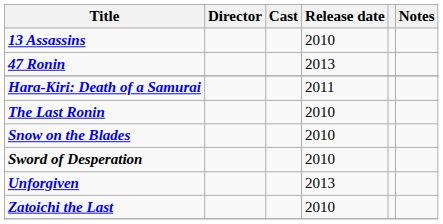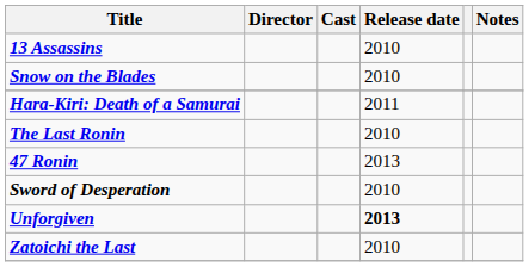 <table class="wikitable">
 <tr>
 <th>Title</th>
 <th>Director</th>
 <th>Cast</th>
 <th>Release date</th>
 <th></th>
 <th>Notes</th>
 </tr>
 <tr>
 <td><strong><em><a href='#'>13 Assassins</a></em></strong></td>
 <td></td>
 <td></td>
 <td>2010</td>
 <td></td>
 <td></td>
 </tr>
 <tr>
-<td><strong><em><a href='#'>47 Ronin</a></em></strong></td>
+<td><strong><em><a href='#'>Snow on the Blades</a></em></strong></td>
 <td></td>
 <td></td>
-<td>2013</td>
+<td>2010</td>
 <td></td>
 <td></td>
 </tr>
 <tr>
 </tr>
 <tr>
 <td><strong><em><a href='#'>Hara-Kiri: Death of a Samurai</a></em></strong></td>
 <td></td>
 <td></td>
 <td>2011</td>
 <td></td>
 <td></td>
 </tr>
 <tr>
 <td><strong><em><a href='#'>The Last Ronin</a></em></strong></td>
 <td></td>
 <td></td>
 <td>2010</td>
 <td></td>
 <td></td>
 </tr>
 <tr>
-<td><strong><em><a href='#'>Snow on the Blades</a></em></strong></td>
+<td><strong><em><a href='#'>47 Ronin</a></em></strong></td>
 <td></td>
 <td></td>
-<td>2010</td>
+<td>2013</td>
 <td></td>
 <td></td>
 </tr>
 <tr>
 <td><strong><em>Sword of Desperation</em></strong></td>
 <td></td>
 <td></td>
 <td>2010</td>
 <td></td>
 <td></td>
 </tr>
 <tr>
 <td><strong><em><a href='#'>Unforgiven</a></em></strong></td>
 <td></td>
 <td></td>
-<td>2013</td>
+<td><strong>2013</strong></td>
 <td></td>
 <td></td>
 </tr>
 <tr>
 <td><strong><em><a href='#'>Zatoichi the Last</a></em></strong></td>
 <td></td>
 <td></td>
 <td>2010</td>
 <td></td>
 <td></td>
 </tr>
 <tr>
 </tr>
 </table>
